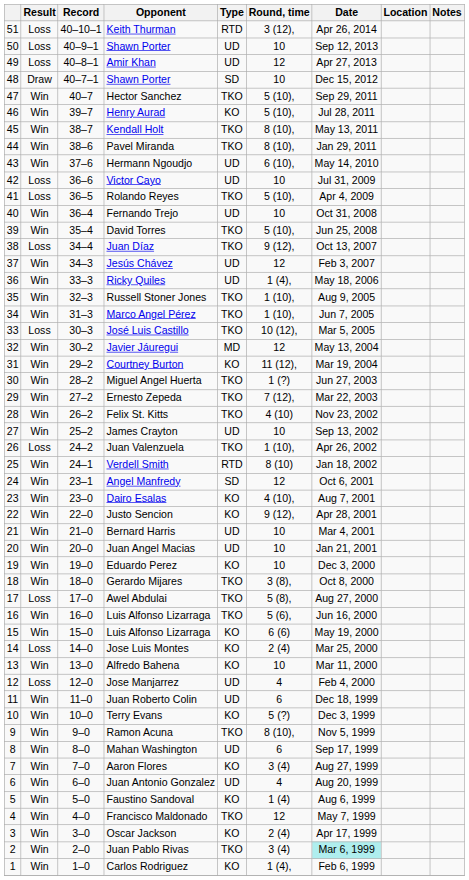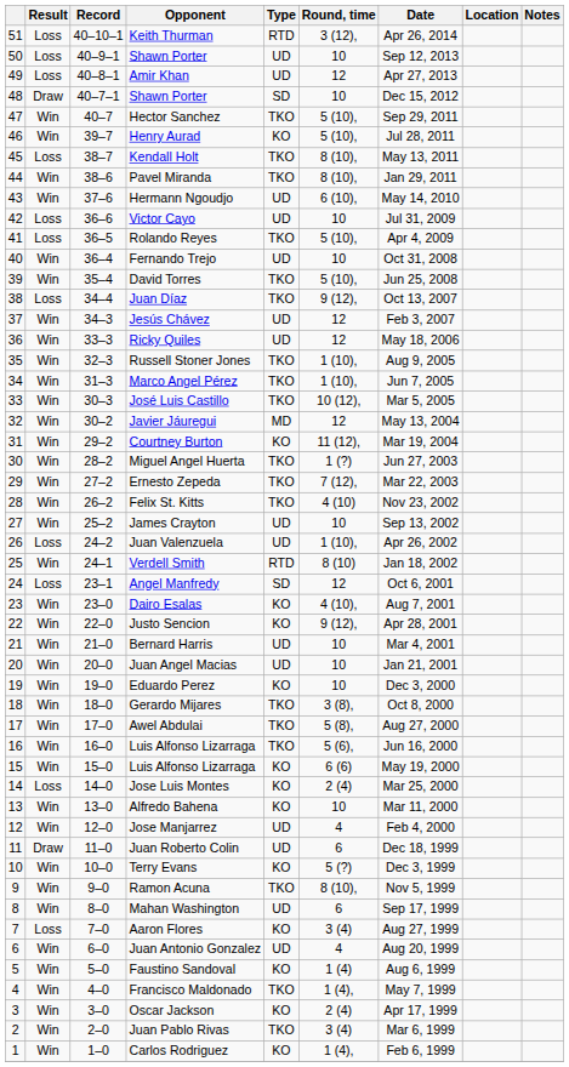 <table class="wikitable" style="text-align:center">
 <tr>
 <th></th>
 <th>Result</th>
 <th>Record</th>
 <th>Opponent</th>
 <th>Type</th>
 <th>Round, time</th>
 <th>Date</th>
 <th>Location</th>
 <th>Notes</th>
 </tr>
 <tr>
 <td>51</td>
 <td>Loss</td>
 <td>40–10–1</td>
 <td align=left><a href='#'>Keith Thurman</a></td>
 <td>RTD</td>
 <td>3 (12), </td>
 <td>Apr 26, 2014</td>
 <td style="text-align:left;"></td>
 <td style="text-align:left;"></td>
 </tr>
 <tr>
 <td>50</td>
 <td>Loss</td>
 <td>40–9–1</td>
 <td align=left><a href='#'>Shawn Porter</a></td>
 <td>UD</td>
 <td>10</td>
 <td>Sep 12, 2013</td>
 <td style="text-align:left;"></td>
 <td style="text-align:left;"></td>
 </tr>
 <tr>
 <td>49</td>
 <td>Loss</td>
 <td>40–8–1</td>
 <td align=left><a href='#'>Amir Khan</a></td>
 <td>UD</td>
 <td>12</td>
 <td>Apr 27, 2013</td>
 <td style="text-align:left;"></td>
 <td></td>
 </tr>
 <tr>
 <td>48</td>
 <td>Draw</td>
 <td>40–7–1</td>
 <td align=left><a href='#'>Shawn Porter</a></td>
 <td>SD</td>
 <td>10</td>
 <td>Dec 15, 2012</td>
 <td style="text-align:left;"></td>
 <td></td>
 </tr>
 <tr>
 <td>47</td>
 <td>Win</td>
 <td>40–7</td>
 <td align=left>Hector Sanchez</td>
 <td>TKO</td>
 <td>5 (10), </td>
 <td>Sep 29, 2011</td>
 <td style="text-align:left;"></td>
 <td></td>
 </tr>
 <tr>
 <td>46</td>
 <td>Win</td>
 <td>39–7</td>
 <td align=left><a href='#'>Henry Aurad</a></td>
 <td>KO</td>
 <td>5 (10), </td>
 <td>Jul 28, 2011</td>
 <td style="text-align:left;"></td>
 <td></td>
 </tr>
 <tr>
 <td>45</td>
-<td>Win</td>
+<td>Loss</td>
 <td>38–7</td>
 <td align=left><a href='#'>Kendall Holt</a></td>
 <td>TKO</td>
 <td>8 (10), </td>
 <td>May 13, 2011</td>
 <td style="text-align:left;"></td>
 <td></td>
 </tr>
 <tr>
 <td>44</td>
 <td>Win</td>
 <td>38–6</td>
 <td align=left>Pavel Miranda</td>
 <td>TKO</td>
 <td>8 (10), </td>
 <td>Jan 29, 2011</td>
 <td style="text-align:left;"></td>
 <td></td>
 </tr>
 <tr>
 <td>43</td>
 <td>Win</td>
 <td>37–6</td>
 <td align=left>Hermann Ngoudjo</td>
 <td>UD</td>
 <td>6 (10), </td>
 <td>May 14, 2010</td>
 <td style="text-align:left;"></td>
 <td></td>
 </tr>
 <tr>
 <td>42</td>
 <td>Loss</td>
 <td>36–6</td>
 <td align=left><a href='#'>Victor Cayo</a></td>
 <td>UD</td>
 <td>10</td>
 <td>Jul 31, 2009</td>
 <td style="text-align:left;"></td>
 <td></td>
 </tr>
 <tr>
 <td>41</td>
 <td>Loss</td>
 <td>36–5</td>
 <td align=left>Rolando Reyes</td>
 <td>TKO</td>
 <td>5 (10), </td>
 <td>Apr 4, 2009</td>
 <td style="text-align:left;"></td>
 <td></td>
 </tr>
 <tr>
 <td>40</td>
 <td>Win</td>
 <td>36–4</td>
 <td align=left>Fernando Trejo</td>
 <td>UD</td>
 <td>10</td>
 <td>Oct 31, 2008</td>
 <td style="text-align:left;"></td>
 <td></td>
 </tr>
 <tr>
 <td>39</td>
 <td>Win</td>
 <td>35–4</td>
 <td align=left>David Torres</td>
 <td>TKO</td>
 <td>5 (10), </td>
 <td>Jun 25, 2008</td>
 <td style="text-align:left;"></td>
 <td></td>
 </tr>
 <tr>
 <td>38</td>
 <td>Loss</td>
 <td>34–4</td>
 <td align=left><a href='#'>Juan Díaz</a></td>
 <td>TKO</td>
 <td>9 (12), </td>
 <td>Oct 13, 2007</td>
 <td style="text-align:left;"></td>
 <td style="text-align:left;"></td>
 </tr>
 <tr>
 <td>37</td>
 <td>Win</td>
 <td>34–3</td>
 <td align=left><a href='#'>Jesús Chávez</a></td>
 <td>UD</td>
 <td>12</td>
 <td>Feb 3, 2007</td>
 <td style="text-align:left;"></td>
 <td style="text-align:left;"></td>
 </tr>
 <tr>
 <td>36</td>
 <td>Win</td>
 <td>33–3</td>
 <td align=left><a href='#'>Ricky Quiles</a></td>
 <td>UD</td>
-<td>1 (4), </td>
+<td>12</td>
 <td>May 18, 2006</td>
 <td style="text-align:left;"></td>
 <td style="text-align:left;"></td>
 </tr>
 <tr>
 <td>35</td>
 <td>Win</td>
 <td>32–3</td>
 <td align=left>Russell Stoner Jones</td>
 <td>TKO</td>
 <td>1 (10), </td>
 <td>Aug 9, 2005</td>
 <td style="text-align:left;"></td>
 <td></td>
 </tr>
 <tr>
 <td>34</td>
 <td>Win</td>
 <td>31–3</td>
 <td align=left><a href='#'>Marco Angel Pérez</a></td>
 <td>TKO</td>
 <td>1 (10), </td>
 <td>Jun 7, 2005</td>
 <td style="text-align:left;"></td>
 <td></td>
 </tr>
 <tr>
 <td>33</td>
-<td>Loss</td>
+<td>Win</td>
 <td>30–3</td>
 <td align=left><a href='#'>José Luis Castillo</a></td>
 <td>TKO</td>
 <td>10 (12), </td>
 <td>Mar 5, 2005</td>
 <td style="text-align:left;"></td>
 <td style="text-align:left;"></td>
 </tr>
 <tr>
 <td>32</td>
 <td>Win</td>
 <td>30–2</td>
 <td align=left><a href='#'>Javier Jáuregui</a></td>
 <td>MD</td>
 <td>12</td>
 <td>May 13, 2004</td>
 <td style="text-align:left;"></td>
 <td style="text-align:left;"></td>
 </tr>
 <tr>
 <td>31</td>
 <td>Win</td>
 <td>29–2</td>
 <td align=left><a href='#'>Courtney Burton</a></td>
 <td>KO</td>
 <td>11 (12), </td>
 <td>Mar 19, 2004</td>
 <td style="text-align:left;"></td>
 <td></td>
 </tr>
 <tr>
 <td>30</td>
 <td>Win</td>
 <td>28–2</td>
 <td align=left>Miguel Angel Huerta</td>
 <td>TKO</td>
 <td>1 (?)</td>
 <td>Jun 27, 2003</td>
 <td style="text-align:left;"></td>
 <td></td>
 </tr>
 <tr>
 <td>29</td>
 <td>Win</td>
 <td>27–2</td>
 <td align=left>Ernesto Zepeda</td>
 <td>TKO</td>
 <td>7 (12), </td>
 <td>Mar 22, 2003</td>
 <td style="text-align:left;"></td>
 <td style="text-align:left;"></td>
 </tr>
 <tr>
 <td>28</td>
 <td>Win</td>
 <td>26–2</td>
 <td align=left>Felix St. Kitts</td>
 <td>TKO</td>
 <td>4 (10)</td>
 <td>Nov 23, 2002</td>
 <td style="text-align:left;"></td>
 <td></td>
 </tr>
 <tr>
 <td>27</td>
 <td>Win</td>
 <td>25–2</td>
 <td align=left>James Crayton</td>
 <td>UD</td>
 <td>10</td>
 <td>Sep 13, 2002</td>
 <td style="text-align:left;"></td>
 <td></td>
 </tr>
 <tr>
 <td>26</td>
 <td>Loss</td>
 <td>24–2</td>
 <td align=left>Juan Valenzuela</td>
-<td>TKO</td>
+<td>UD</td>
 <td>1 (10), </td>
 <td>Apr 26, 2002</td>
 <td style="text-align:left;"></td>
 <td></td>
 </tr>
 <tr>
 <td>25</td>
 <td>Win</td>
 <td>24–1</td>
 <td align=left><a href='#'>Verdell Smith</a></td>
 <td>RTD</td>
 <td>8 (10)</td>
 <td>Jan 18, 2002</td>
 <td style="text-align:left;"></td>
 <td></td>
 </tr>
 <tr>
 <td>24</td>
-<td>Win</td>
+<td>Loss</td>
 <td>23–1</td>
 <td align=left><a href='#'>Angel Manfredy</a></td>
 <td>SD</td>
 <td>12</td>
 <td>Oct 6, 2001</td>
 <td style="text-align:left;"></td>
 <td></td>
 </tr>
 <tr>
 <td>23</td>
 <td>Win</td>
 <td>23–0</td>
 <td align=left><a href='#'>Dairo Esalas</a></td>
 <td>KO</td>
 <td>4 (10), </td>
 <td>Aug 7, 2001</td>
 <td style="text-align:left;"></td>
 <td></td>
 </tr>
 <tr>
 <td>22</td>
 <td>Win</td>
 <td>22–0</td>
 <td align=left>Justo Sencion</td>
 <td>KO</td>
 <td>9 (12), </td>
 <td>Apr 28, 2001</td>
 <td style="text-align:left;"></td>
 <td style="text-align:left;"></td>
 </tr>
 <tr>
 <td>21</td>
 <td>Win</td>
 <td>21–0</td>
 <td align=left>Bernard Harris</td>
 <td>UD</td>
 <td>10</td>
 <td>Mar 4, 2001</td>
 <td style="text-align:left;"></td>
 <td></td>
 </tr>
 <tr>
 <td>20</td>
 <td>Win</td>
 <td>20–0</td>
 <td align=left>Juan Angel Macias</td>
 <td>UD</td>
 <td>10</td>
 <td>Jan 21, 2001</td>
 <td style="text-align:left;"></td>
 <td></td>
 </tr>
 <tr>
 <td>19</td>
 <td>Win</td>
 <td>19–0</td>
 <td align=left>Eduardo Perez</td>
 <td>KO</td>
 <td>10</td>
 <td>Dec 3, 2000</td>
 <td style="text-align:left;"></td>
 <td></td>
 </tr>
 <tr>
 <td>18</td>
 <td>Win</td>
 <td>18–0</td>
 <td align=left>Gerardo Mijares</td>
 <td>TKO</td>
 <td>3 (8), </td>
 <td>Oct 8, 2000</td>
 <td style="text-align:left;"></td>
 <td></td>
 </tr>
 <tr>
 <td>17</td>
-<td>Loss</td>
+<td>Win</td>
 <td>17–0</td>
 <td align=left>Awel Abdulai</td>
 <td>TKO</td>
 <td>5 (8), </td>
 <td>Aug 27, 2000</td>
 <td style="text-align:left;"></td>
 <td></td>
 </tr>
 <tr>
 <td>16</td>
 <td>Win</td>
 <td>16–0</td>
 <td align=left>Luis Alfonso Lizarraga</td>
 <td>TKO</td>
 <td>5 (6), </td>
 <td>Jun 16, 2000</td>
 <td style="text-align:left;"></td>
 <td></td>
 </tr>
 <tr>
 <td>15</td>
 <td>Win</td>
 <td>15–0</td>
 <td align=left>Luis Alfonso Lizarraga</td>
 <td>KO</td>
 <td>6 (6)</td>
 <td>May 19, 2000</td>
 <td style="text-align:left;"></td>
 <td></td>
 </tr>
 <tr>
 <td>14</td>
 <td>Loss</td>
 <td>14–0</td>
 <td align=left>Jose Luis Montes</td>
 <td>KO</td>
 <td>2 (4)</td>
 <td>Mar 25, 2000</td>
 <td style="text-align:left;"></td>
 <td></td>
 </tr>
 <tr>
 <td>13</td>
 <td>Win</td>
 <td>13–0</td>
 <td align=left>Alfredo Bahena</td>
 <td>KO</td>
 <td>10</td>
 <td>Mar 11, 2000</td>
 <td style="text-align:left;"></td>
 <td></td>
 </tr>
 <tr>
 <td>12</td>
-<td>Loss</td>
+<td>Win</td>
 <td>12–0</td>
 <td align=left>Jose Manjarrez</td>
 <td>UD</td>
 <td>4</td>
 <td>Feb 4, 2000</td>
 <td style="text-align:left;"></td>
 <td></td>
 </tr>
 <tr>
 <td>11</td>
-<td>Win</td>
+<td>Draw</td>
 <td>11–0</td>
 <td align=left>Juan Roberto Colin</td>
 <td>UD</td>
 <td>6</td>
 <td>Dec 18, 1999</td>
 <td style="text-align:left;"></td>
 <td></td>
 </tr>
 <tr>
 <td>10</td>
 <td>Win</td>
 <td>10–0</td>
 <td align=left>Terry Evans</td>
 <td>KO</td>
 <td>5 (?)</td>
 <td>Dec 3, 1999</td>
 <td style="text-align:left;"></td>
 <td></td>
 </tr>
 <tr>
 <td>9</td>
 <td>Win</td>
 <td>9–0</td>
 <td align=left>Ramon Acuna</td>
 <td>TKO</td>
 <td>8 (10), </td>
 <td>Nov 5, 1999</td>
 <td style="text-align:left;"></td>
 <td></td>
 </tr>
 <tr>
 <td>8</td>
 <td>Win</td>
 <td>8–0</td>
 <td align=left>Mahan Washington</td>
 <td>UD</td>
 <td>6</td>
 <td>Sep 17, 1999</td>
 <td style="text-align:left;"></td>
 <td></td>
 </tr>
 <tr>
 <td>7</td>
-<td>Win</td>
+<td>Loss</td>
 <td>7–0</td>
 <td align=left>Aaron Flores</td>
 <td>KO</td>
 <td>3 (4)</td>
 <td>Aug 27, 1999</td>
 <td style="text-align:left;"></td>
 <td></td>
 </tr>
 <tr>
 <td>6</td>
 <td>Win</td>
 <td>6–0</td>
 <td align=left>Juan Antonio Gonzalez</td>
 <td>UD</td>
 <td>4</td>
 <td>Aug 20, 1999</td>
 <td style="text-align:left;"></td>
 <td></td>
 </tr>
 <tr>
 <td>5</td>
 <td>Win</td>
 <td>5–0</td>
 <td align=left>Faustino Sandoval</td>
 <td>KO</td>
 <td>1 (4)</td>
 <td>Aug 6, 1999</td>
 <td style="text-align:left;"></td>
 <td></td>
 </tr>
 <tr>
 <td>4</td>
 <td>Win</td>
 <td>4–0</td>
 <td align=left>Francisco Maldonado</td>
 <td>TKO</td>
-<td>12</td>
+<td>1 (4), </td>
 <td>May 7, 1999</td>
 <td style="text-align:left;"></td>
 <td></td>
 </tr>
 <tr>
 <td>3</td>
 <td>Win</td>
 <td>3–0</td>
 <td align=left>Oscar Jackson</td>
 <td>KO</td>
 <td>2 (4)</td>
 <td>Apr 17, 1999</td>
 <td style="text-align:left;"></td>
 <td></td>
 </tr>
 <tr>
 <td>2</td>
 <td>Win</td>
 <td>2–0</td>
 <td align=left>Juan Pablo Rivas</td>
 <td>TKO</td>
 <td>3 (4)</td>
-<td style="background: paleturquoise;">Mar 6, 1999</td>
+<td>Mar 6, 1999</td>
 <td style="text-align:left;"></td>
 <td></td>
 </tr>
 <tr>
 <td>1</td>
 <td>Win</td>
 <td>1–0</td>
 <td align=left>Carlos Rodriguez</td>
 <td>KO</td>
 <td>1 (4), </td>
 <td>Feb 6, 1999</td>
 <td style="text-align:left;"></td>
 <td></td>
 </tr>
 <tr>
 </tr>
 </table>
